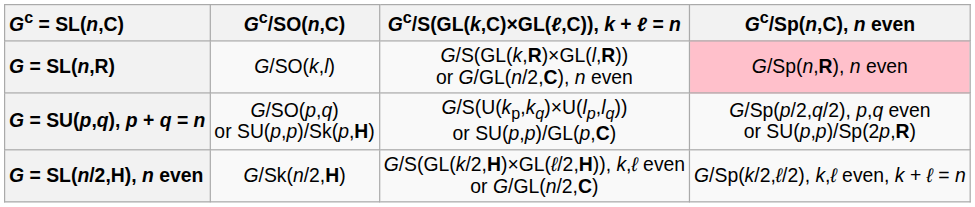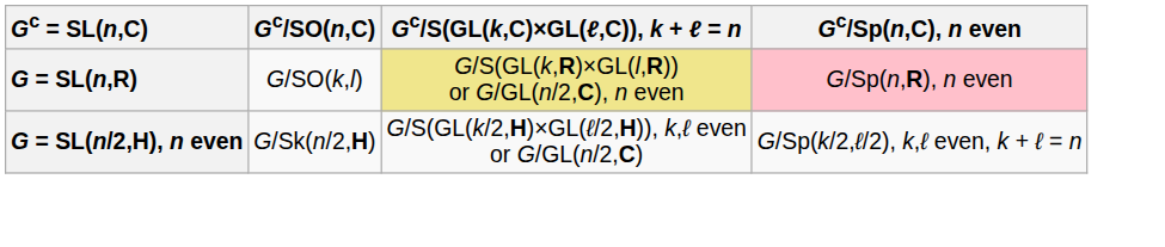 <table class="wikitable" style="text-align:center">
 <tr>
 <th style="text-align:left"><em>G</em><sup>c</sup> = SL(<em>n</em>,<strong>C</strong>)</th>
 <th><em>G</em><sup>c</sup>/SO(<em>n</em>,<strong>C</strong>)</th>
 <th><em>G</em><sup>c</sup>/S(GL(<em>k</em>,<strong>C</strong>)×GL(<em>ℓ</em>,<strong>C</strong>)), <em>k</em> + <em>ℓ</em> = <em>n</em></th>
 <th><em>G</em><sup>c</sup>/Sp(<em>n</em>,<strong>C</strong>), <em>n</em> even</th>
 </tr>
 <tr>
 <th style="text-align:left"><em>G</em> = SL(<em>n</em>,<strong>R</strong>)</th>
 <td><em>G</em>/SO(<em>k</em>,<em>l</em>)</td>
-<td><em>G</em>/S(GL(<em>k</em>,<strong>R</strong>)×GL(<em>l</em>,<strong>R</strong>)) <br> or <em>G</em>/GL(<em>n</em>/2,<strong>C</strong>), <em>n</em> even</td>
+<td style="background: khaki;"><em>G</em>/S(GL(<em>k</em>,<strong>R</strong>)×GL(<em>l</em>,<strong>R</strong>)) <br> or <em>G</em>/GL(<em>n</em>/2,<strong>C</strong>), <em>n</em> even</td>
 <td style="background: pink;"><em>G</em>/Sp(<em>n</em>,<strong>R</strong>), <em>n</em> even</td>
-</tr>
-<tr>
-<th style="text-align:left"><em>G</em> = SU(<em>p</em>,<em>q</em>), <em>p</em> + <em>q</em> = <em>n</em></th>
-<td><em>G</em>/SO(<em>p</em>,<em>q</em>) <br> or SU(<em>p</em>,<em>p</em>)/Sk(<em>p</em>,<strong>H</strong>)</td>
-<td><em>G</em>/S(U(<em>k</em><sub>p</sub>,<em>k</em><sub><em>q</em></sub>)×U(<em>l</em><sub><em>p</em></sub>,<em>l</em><sub><em>q</em></sub>)) <br> or SU(<em>p</em>,<em>p</em>)/GL(<em>p</em>,<strong>C</strong>)</td>
-<td><em>G</em>/Sp(<em>p</em>/2,<em>q</em>/2), <em>p</em>,<em>q</em> even <br> or SU(<em>p</em>,<em>p</em>)/Sp(2<em>p</em>,<strong>R</strong>)</td>
 </tr>
 <tr>
 <th style="text-align:left"><em>G</em> = SL(<em>n</em>/2,<strong>H</strong>), <em>n</em> even</th>
 <td><em>G</em>/Sk(<em>n</em>/2,<strong>H</strong>)</td>
 <td><em>G</em>/S(GL(<em>k</em>/2,<strong>H</strong>)×GL(<em>ℓ</em>/2,<strong>H</strong>)), <em>k</em>,<em>ℓ</em> even <br> or <em>G</em>/GL(<em>n</em>/2,<strong>C</strong>)</td>
 <td><em>G</em>/Sp(<em>k</em>/2,<em>ℓ</em>/2), <em>k</em>,<em>ℓ</em> even, <em>k</em> + <em>ℓ</em> = <em>n</em></td>
 </tr>
 </table>
